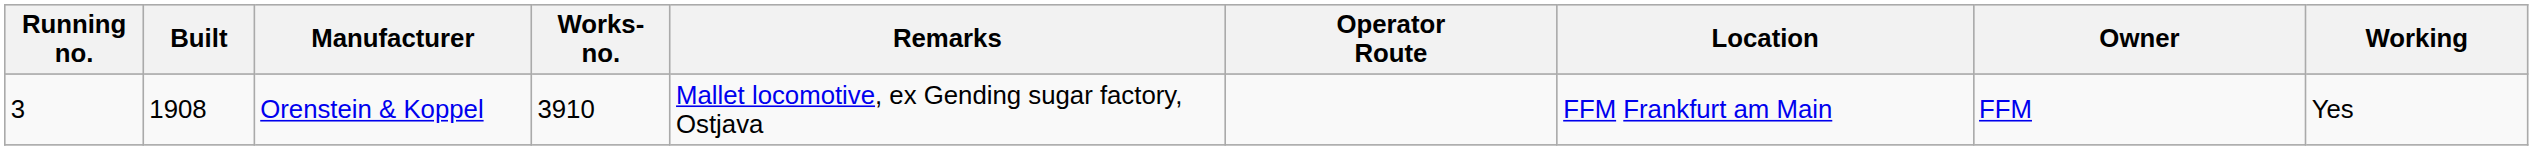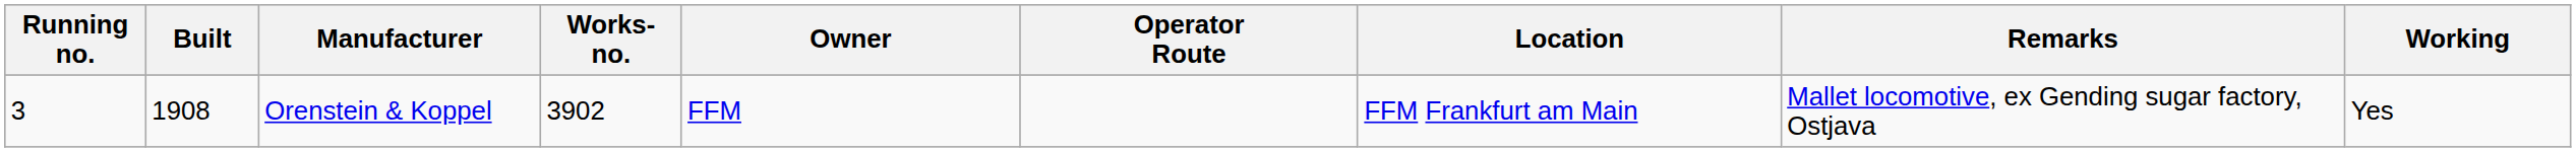 <table class="wikitable" style="width="100%"; border:solid 1px #AAAAAA; background:#e3e3e3;">
 <tr>
 <th width="5%">Running<br>no.</th>
 <th width="4%">Built</th>
 <th width="10%">Manufacturer</th>
 <th width="5%">Works-<br>no.</th>
-<th width="20%">Remarks</th>
+<th width="12%">Owner</th>
 <th width="12%">Operator<br>Route</th>
 <th width="15%">Location</th>
-<th width="12%">Owner</th>
+<th width="20%">Remarks</th>
 <th width="8%">Working</th>
 </tr>
 <tr>
 <td>3</td>
 <td>1908</td>
 <td><a href='#'>Orenstein & Koppel</a></td>
-<td>3910</td>
-<td><a href='#'>Mallet locomotive</a>, ex Gending sugar factory, Ostjava</td>
+<td>3902</td>
+<td><a href='#'>FFM</a></td>
 <td></td>
 <td><a href='#'>FFM</a> <a href='#'>Frankfurt am Main</a></td>
-<td><a href='#'>FFM</a></td>
+<td><a href='#'>Mallet locomotive</a>, ex Gending sugar factory, Ostjava</td>
 <td>Yes</td>
 </tr>
 </table>
